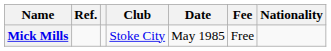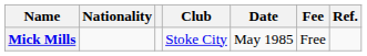 <table class="wikitable plainrowheaders">
 <tr>
 <th scope="col">Name</th>
-<th scope="col">Ref.</th>
+<th scope="col">Nationality</th>
 <th scope="col"></th>
 <th scope="col">Club</th>
 <th scope="col">Date</th>
 <th scope="col">Fee</th>
-<th scope="col">Nationality</th>
+<th scope="col">Ref.</th>
 </tr>
 <tr>
 <th scope="row"><a href='#'>Mick Mills</a></th>
-<td align="center"></td>
+<td></td>
 <td align="center"></td>
 <td> <a href='#'>Stoke City</a></td>
 <td>May 1985</td>
 <td>Free</td>
-<td></td>
+<td align="center"></td>
 </tr>
 </table>
